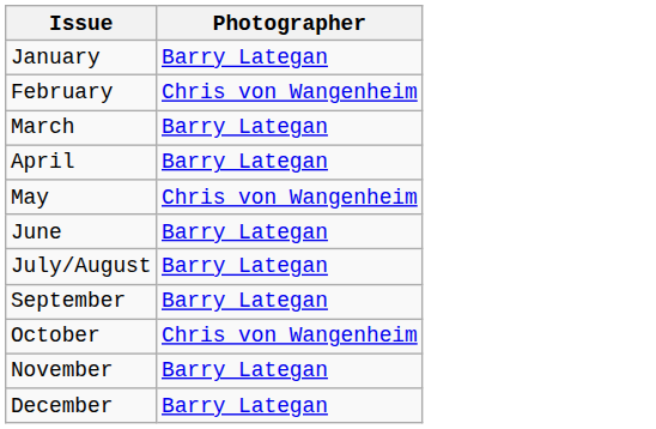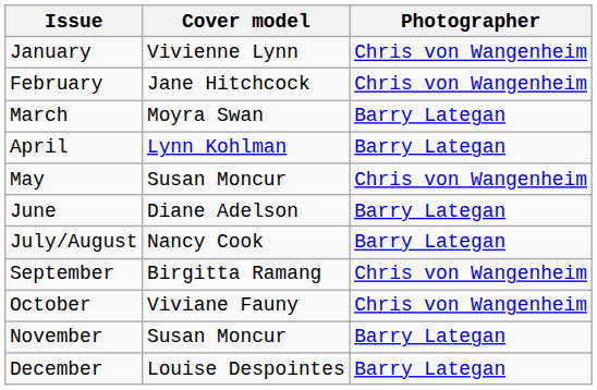 <table class="sortable wikitable">
 <tr>
 <th>Issue</th>
+<th>Cover model</th>
 <th>Photographer</th>
 </tr>
 <tr>
 <td>January</td>
-<td><a href='#'>Barry Lategan</a></td>
+<td>Vivienne Lynn</td>
+<td><a href='#'>Chris von Wangenheim</a></td>
 </tr>
 <tr>
 <td>February</td>
+<td>Jane Hitchcock</td>
 <td><a href='#'>Chris von Wangenheim</a></td>
 </tr>
 <tr>
 <td>March</td>
+<td>Moyra Swan</td>
 <td><a href='#'>Barry Lategan</a></td>
 </tr>
 <tr>
 <td>April</td>
+<td><a href='#'>Lynn Kohlman</a></td>
 <td><a href='#'>Barry Lategan</a></td>
 </tr>
 <tr>
 <td>May</td>
+<td>Susan Moncur</td>
 <td><a href='#'>Chris von Wangenheim</a></td>
 </tr>
 <tr>
 <td>June</td>
+<td>Diane Adelson</td>
 <td><a href='#'>Barry Lategan</a></td>
 </tr>
 <tr>
 <td>July/August</td>
+<td>Nancy Cook</td>
 <td><a href='#'>Barry Lategan</a></td>
 </tr>
 <tr>
 <td>September</td>
-<td><a href='#'>Barry Lategan</a></td>
+<td>Birgitta Ramang</td>
+<td><a href='#'>Chris von Wangenheim</a></td>
 </tr>
 <tr>
 <td>October</td>
+<td>Viviane Fauny</td>
 <td><a href='#'>Chris von Wangenheim</a></td>
 </tr>
 <tr>
 <td>November</td>
+<td>Susan Moncur</td>
 <td><a href='#'>Barry Lategan</a></td>
 </tr>
 <tr>
 <td>December</td>
+<td>Louise Despointes</td>
 <td><a href='#'>Barry Lategan</a></td>
 </tr>
 </table>
